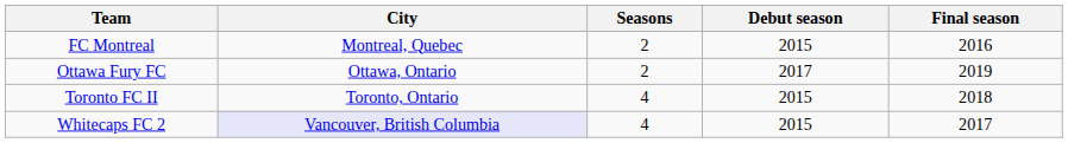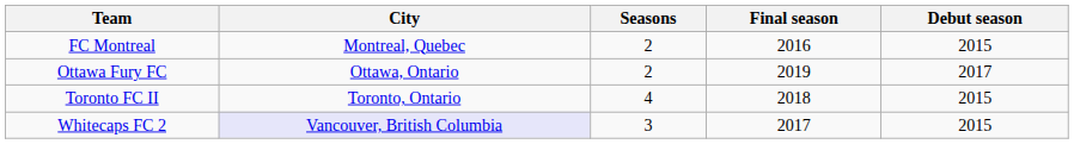 <table class="wikitable sortable" style="text-align: center; width:80%">
 <tr>
 <th>Team</th>
 <th>City</th>
 <th>Seasons</th>
+<th>Final season</th>
 <th>Debut season</th>
-<th>Final season</th>
 </tr>
 <tr>
 <td><a href='#'>FC Montreal</a></td>
 <td><a href='#'>Montreal, Quebec</a></td>
 <td>2</td>
+<td>2016</td>
 <td>2015</td>
-<td>2016</td>
 </tr>
 <tr>
 <td><a href='#'>Ottawa Fury FC</a></td>
 <td><a href='#'>Ottawa, Ontario</a></td>
 <td>2</td>
+<td>2019</td>
 <td>2017</td>
-<td>2019</td>
 </tr>
 <tr>
 <td><a href='#'>Toronto FC II</a></td>
 <td><a href='#'>Toronto, Ontario</a></td>
 <td>4</td>
+<td>2018</td>
 <td>2015</td>
-<td>2018</td>
 </tr>
 <tr>
 <td><a href='#'>Whitecaps FC 2</a></td>
 <td style="background: lavender;"><a href='#'>Vancouver, British Columbia</a></td>
-<td>4</td>
+<td>3</td>
+<td>2017</td>
 <td>2015</td>
-<td>2017</td>
 </tr>
 </table>
